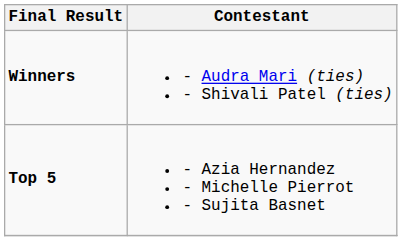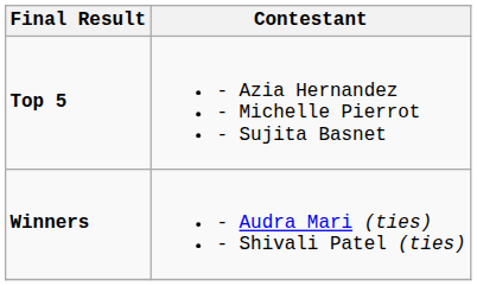 <table class="wikitable sortable" style="font-size:95%;">
 <tr>
 <th>Final Result</th>
 <th>Contestant</th>
 </tr>
 <tr>
+<td><strong>Top 5</strong></td>
+<td><br><ul><li><strong></strong> - Azia Hernandez</li><li><strong></strong> - Michelle Pierrot</li><li><strong></strong> - Sujita Basnet</li></ul></td>
+</tr>
+<tr>
 <td><strong>Winners</strong></td>
 <td><br><ul><li><strong></strong> - <a href='#'>Audra Mari</a> <em>(ties)</em></li><li><strong></strong> - Shivali Patel <em>(ties)</em></li></ul></td>
 </tr>
 <tr>
-<td><strong>Top 5</strong></td>
-<td><br><ul><li><strong></strong> - Azia Hernandez</li><li><strong></strong> - Michelle Pierrot</li><li><strong></strong> - Sujita Basnet</li></ul></td>
-</tr>
-<tr>
 </tr>
 </table>
